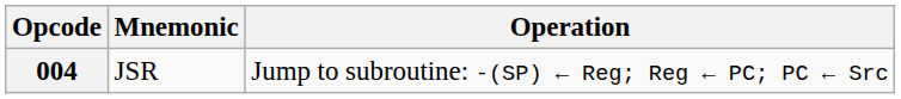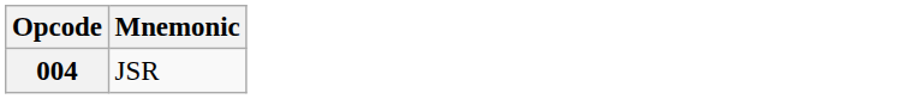 <table class="wikitable">
 <tr>
 <th>Opcode</th>
 <th>Mnemonic</th>
-<th>Operation</th>
 </tr>
 <tr>
 <th>004</th>
 <td>JSR</td>
-<td>Jump to subroutine: <code>-(SP) ← Reg; Reg ← PC; PC ← Src</code></td>
 </tr>
 </table>
